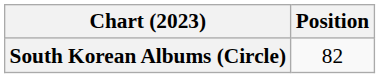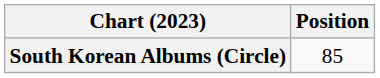 <table class="wikitable plainrowheaders" style="text-align:center">
 <tr>
 <th scope="col">Chart (2023)</th>
 <th scope="col">Position</th>
 </tr>
 <tr>
 <th scope="row">South Korean Albums (Circle)</th>
-<td>82</td>
+<td>85</td>
 </tr>
 </table>
